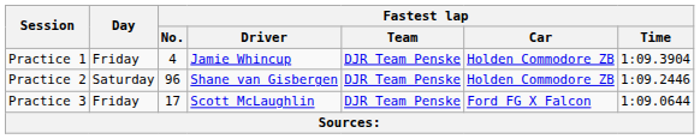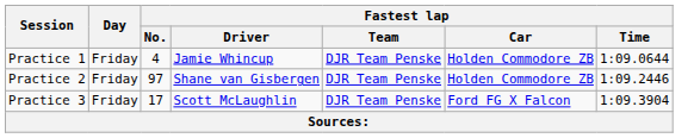 <table class="wikitable" style="font-size: 85%">
 <tr>
 <th rowspan="2">Session</th>
 <th rowspan="2">Day</th>
 <th colspan="5">Fastest lap</th>
 </tr>
 <tr>
 <th>No.</th>
 <th>Driver</th>
 <th>Team</th>
 <th>Car</th>
 <th>Time</th>
 </tr>
 <tr>
 <td>Practice 1</td>
 <td>Friday</td>
 <td align="center">4</td>
 <td> <a href='#'>Jamie Whincup</a></td>
 <td><a href='#'>DJR Team Penske</a></td>
 <td><a href='#'>Holden Commodore ZB</a></td>
-<td>1:09.3904</td>
+<td>1:09.0644</td>
 </tr>
 <tr>
 <td>Practice 2</td>
-<td>Saturday</td>
-<td align="center">96</td>
+<td>Friday</td>
+<td align="center">97</td>
 <td> <a href='#'>Shane van Gisbergen</a></td>
 <td><a href='#'>DJR Team Penske</a></td>
 <td><a href='#'>Holden Commodore ZB</a></td>
 <td>1:09.2446</td>
 </tr>
 <tr>
 <td>Practice 3</td>
 <td>Friday</td>
 <td align="center">17</td>
 <td> <a href='#'>Scott McLaughlin</a></td>
 <td><a href='#'>DJR Team Penske</a></td>
 <td><a href='#'>Ford FG X Falcon</a></td>
-<td>1:09.0644</td>
+<td>1:09.3904</td>
 </tr>
 <tr>
 <th colspan="7">Sources:</th>
 </tr>
 </table>
